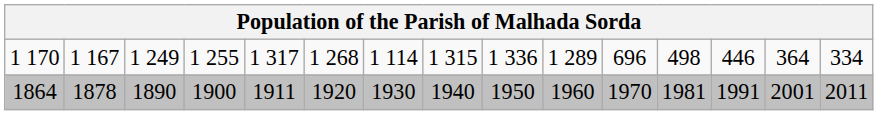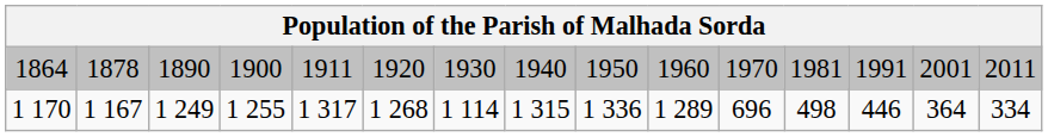 <table class="wikitable">
 <tr>
 <th colspan="15">Population of the Parish of Malhada Sorda   </th>
+</tr>
+<tr bgcolor="#C0C0C0">
+<td align="center">1864</td>
+<td align="center">1878</td>
+<td align="center">1890</td>
+<td align="center">1900</td>
+<td align="center">1911</td>
+<td align="center">1920</td>
+<td align="center">1930</td>
+<td align="center">1940</td>
+<td align="center">1950</td>
+<td align="center">1960</td>
+<td align="center">1970</td>
+<td align="center">1981</td>
+<td align="center">1991</td>
+<td align="center">2001</td>
+<td align="center">2011</td>
 </tr>
 <tr>
 <td align="center">1 170</td>
 <td align="center">1 167</td>
 <td align="center">1 249</td>
 <td align="center">1 255</td>
 <td align="center">1 317</td>
 <td align="center">1 268</td>
 <td align="center">1 114</td>
 <td align="center">1 315</td>
 <td align="center">1 336</td>
 <td align="center">1 289</td>
 <td align="center">696</td>
 <td align="center">498</td>
 <td align="center">446</td>
 <td align="center">364</td>
 <td align="center">334</td>
 </tr>
-<tr bgcolor="#C0C0C0">
-<td align="center">1864</td>
-<td align="center">1878</td>
-<td align="center">1890</td>
-<td align="center">1900</td>
-<td align="center">1911</td>
-<td align="center">1920</td>
-<td align="center">1930</td>
-<td align="center">1940</td>
-<td align="center">1950</td>
-<td align="center">1960</td>
-<td align="center">1970</td>
-<td align="center">1981</td>
-<td align="center">1991</td>
-<td align="center">2001</td>
-<td align="center">2011</td>
-</tr>
 </table>
